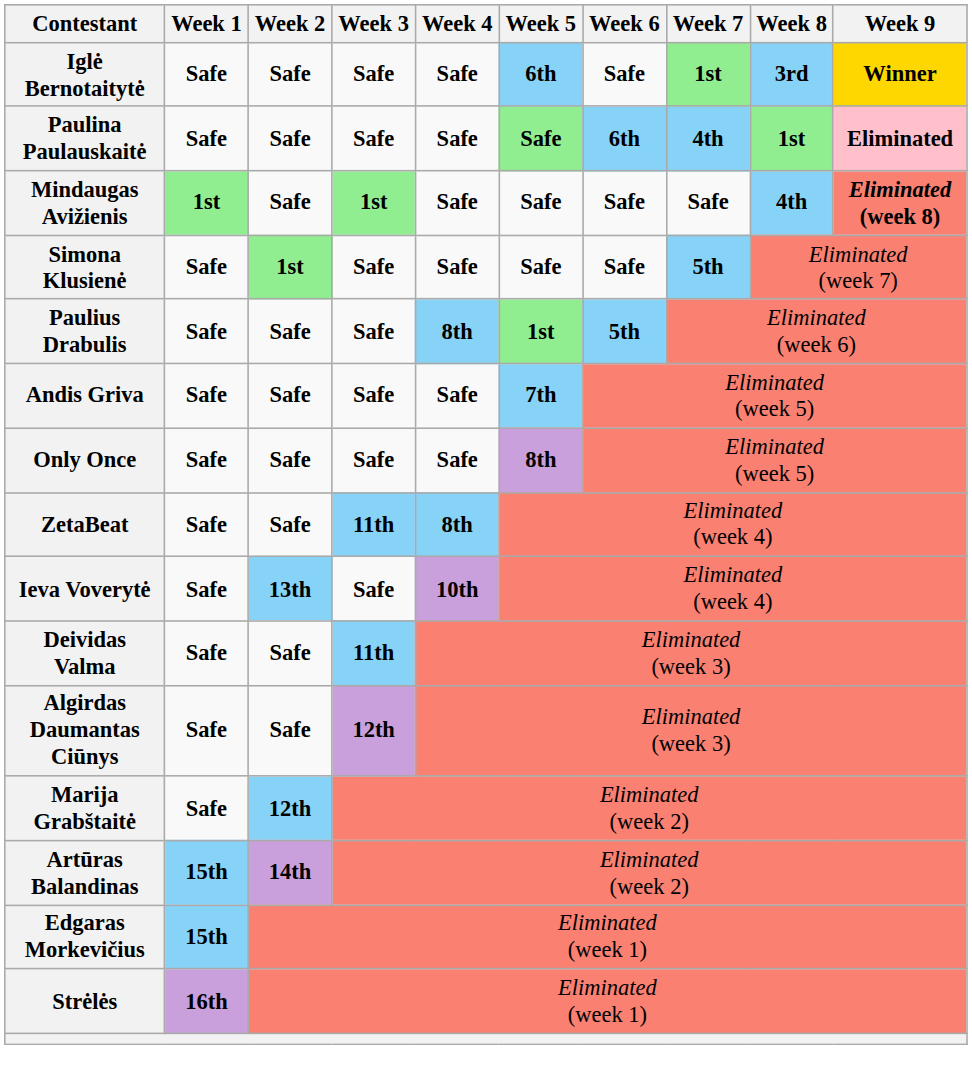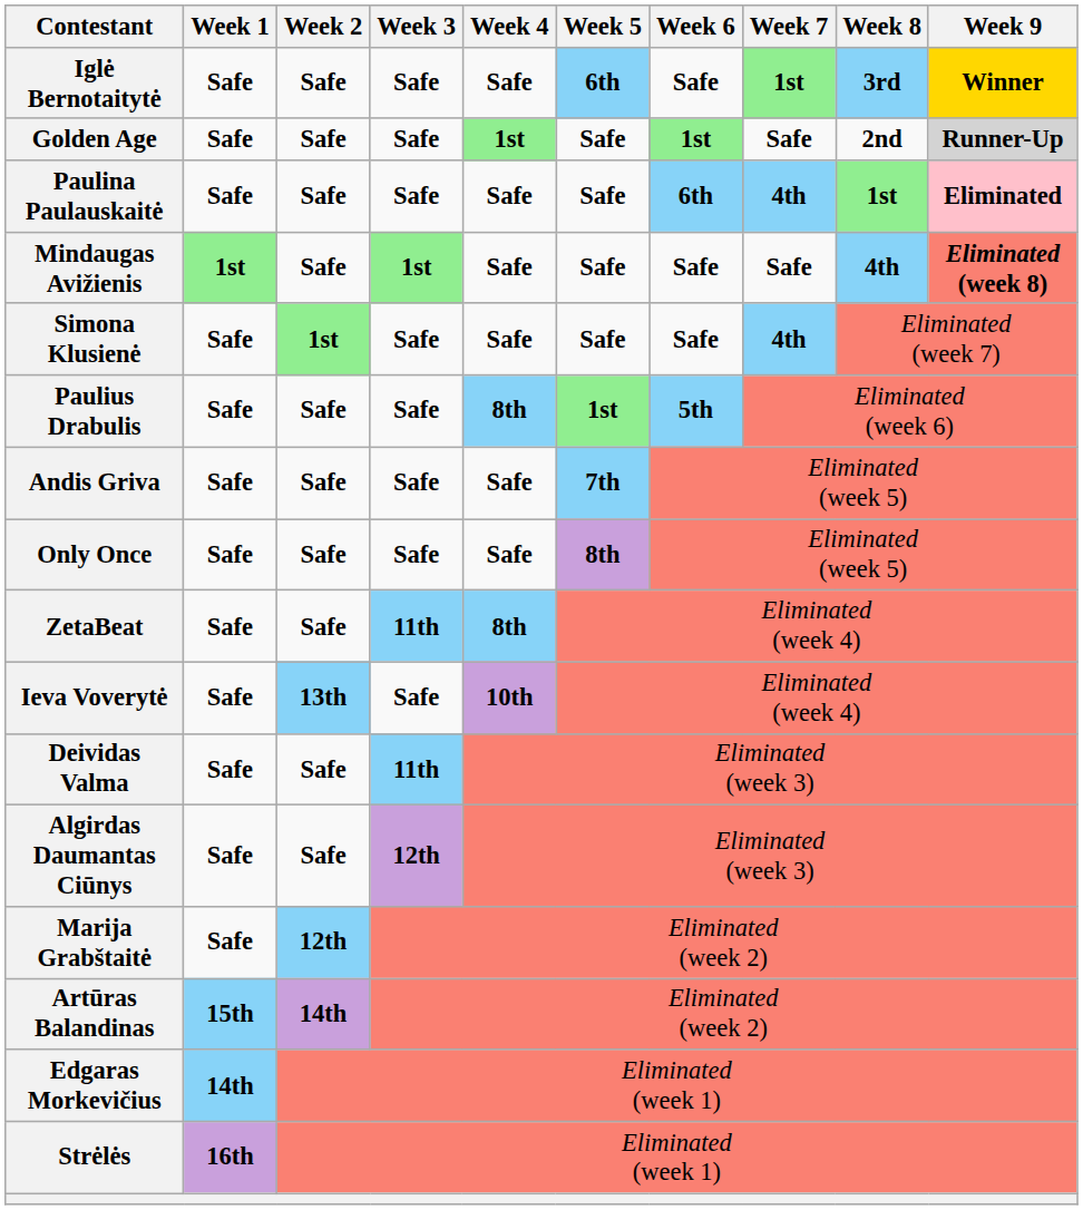 <table class="wikitable" style="text-align:center; font-size:89%">
 <tr>
 <th style="width:11%" scope="col">Contestant</th>
 <th style="width:7%" scope="col">Week 1</th>
 <th style="width:7%" scope="col">Week 2</th>
 <th style="width:7%" scope="col">Week 3</th>
 <th style="width:7%" scope="col">Week 4</th>
 <th style="width:7%" scope="col">Week 5</th>
 <th style="width:7%" scope="col">Week 6</th>
 <th style="width:7%" scope="col">Week 7</th>
 <th style="width:7%" scope="col">Week 8</th>
 <th style="width:7%" scope="col">Week 9</th>
 </tr>
 <tr>
 <th scope="row">Iglė Bernotaitytė</th>
 <td><strong>Safe</strong></td>
 <td><strong>Safe</strong></td>
 <td><strong>Safe</strong></td>
 <td><strong>Safe</strong></td>
 <td bgcolor="#87D3F8"><strong>6th</strong></td>
 <td><strong>Safe</strong></td>
 <td bgcolor="lightgreen"><strong>1st</strong></td>
 <td bgcolor="#87D3F8"><strong>3rd</strong></td>
 <td bgcolor="gold"><strong>Winner</strong></td>
 </tr>
 <tr>
+<th scope="row">Golden Age</th>
+<td><strong>Safe</strong></td>
+<td><strong>Safe</strong></td>
+<td><strong>Safe</strong></td>
+<td bgcolor="lightgreen"><strong>1st</strong></td>
+<td><strong>Safe</strong></td>
+<td bgcolor="lightgreen"><strong>1st</strong></td>
+<td><strong>Safe</strong></td>
+<td><strong>2nd</strong></td>
+<td bgcolor="lightgrey"><strong>Runner-Up</strong></td>
+</tr>
+<tr>
 <th scope="row">Paulina Paulauskaitė</th>
 <td><strong>Safe</strong></td>
 <td><strong>Safe</strong></td>
 <td><strong>Safe</strong></td>
 <td><strong>Safe</strong></td>
-<td style="background: lightgreen;"><strong>Safe</strong></td>
+<td><strong>Safe</strong></td>
 <td bgcolor="#87D3F8"><strong>6th</strong></td>
 <td bgcolor="#87D3F8"><strong>4th</strong></td>
 <td bgcolor="lightgreen"><strong>1st</strong></td>
 <td bgcolor="pink"><strong>Eliminated</strong></td>
 </tr>
 <tr>
 <th scope="row">Mindaugas Avižienis</th>
 <td bgcolor="lightgreen"><strong>1st</strong></td>
 <td><strong>Safe</strong></td>
 <td bgcolor="lightgreen"><strong>1st</strong></td>
 <td><strong>Safe</strong></td>
 <td><strong>Safe</strong></td>
 <td><strong>Safe</strong></td>
 <td><strong>Safe</strong></td>
 <td bgcolor="#87D3F8"><strong>4th</strong></td>
 <td bgcolor="salmon" colspan=1><strong><em>Eliminated</em><br>(week 8)</strong></td>
 </tr>
 <tr>
 <th scope="row">Simona Klusienė</th>
 <td><strong>Safe</strong></td>
 <td bgcolor="lightgreen"><strong>1st</strong></td>
 <td><strong>Safe</strong></td>
 <td><strong>Safe</strong></td>
 <td><strong>Safe</strong></td>
 <td><strong>Safe</strong></td>
-<td bgcolor="#87D3F8"><strong>5th</strong></td>
+<td bgcolor="#87D3F8"><strong>4th</strong></td>
 <td bgcolor="salmon" colspan=2><em>Eliminated</em><br>(week 7)</td>
 </tr>
 <tr>
 <th scope="row">Paulius Drabulis</th>
 <td><strong>Safe</strong></td>
 <td><strong>Safe</strong></td>
 <td><strong>Safe</strong></td>
 <td bgcolor="#87D3F8"><strong>8th</strong></td>
 <td bgcolor="lightgreen"><strong>1st</strong></td>
 <td bgcolor="#87D3F8"><strong>5th</strong></td>
 <td bgcolor="salmon" colspan=3><em>Eliminated</em><br>(week 6)</td>
 </tr>
 <tr>
 <th scope="row">Andis Griva</th>
 <td><strong>Safe</strong></td>
 <td><strong>Safe</strong></td>
 <td><strong>Safe</strong></td>
 <td><strong>Safe</strong></td>
 <td bgcolor="#87D3F8"><strong>7th</strong></td>
 <td bgcolor="salmon" colspan=4><em>Eliminated</em><br>(week 5)</td>
 </tr>
 <tr>
 <th scope="row">Only Once</th>
 <td><strong>Safe</strong></td>
 <td><strong>Safe</strong></td>
 <td><strong>Safe</strong></td>
 <td><strong>Safe</strong></td>
 <td bgcolor="#C9A0DC"><strong>8th</strong></td>
 <td bgcolor="salmon" colspan=4><em>Eliminated</em><br>(week 5)</td>
 </tr>
 <tr>
 <th scope="row">ZetaBeat</th>
 <td><strong>Safe</strong></td>
 <td><strong>Safe</strong></td>
 <td bgcolor="#87D3F8"><strong>11th</strong></td>
 <td bgcolor="#87D3F8"><strong>8th</strong></td>
 <td bgcolor="salmon" colspan=5><em>Eliminated</em><br>(week 4)</td>
 </tr>
 <tr>
 <th scope="row">Ieva Voverytė</th>
 <td><strong>Safe</strong></td>
 <td bgcolor="#87D3F8"><strong>13th</strong></td>
 <td><strong>Safe</strong></td>
 <td bgcolor="#C9A0DC"><strong>10th</strong></td>
 <td bgcolor="salmon" colspan=5><em>Eliminated</em><br>(week 4)</td>
 </tr>
 <tr>
 <th scope="row">Deividas Valma</th>
 <td><strong>Safe</strong></td>
 <td><strong>Safe</strong></td>
 <td bgcolor="#87D3F8"><strong>11th</strong></td>
 <td bgcolor="salmon" colspan=6><em>Eliminated</em><br>(week 3)</td>
 </tr>
 <tr>
 <th scope="row">Algirdas Daumantas Ciūnys</th>
 <td><strong>Safe</strong></td>
 <td><strong>Safe</strong></td>
 <td bgcolor="#C9A0DC"><strong>12th</strong></td>
 <td bgcolor="salmon" colspan=6><em>Eliminated</em><br>(week 3)</td>
 </tr>
 <tr>
 <th scope="row">Marija Grabštaitė</th>
 <td><strong>Safe</strong></td>
 <td bgcolor="#87D3F8"><strong>12th</strong></td>
 <td bgcolor="salmon" colspan=7><em>Eliminated</em><br>(week 2)</td>
 </tr>
 <tr>
 <th scope="row">Artūras Balandinas</th>
 <td bgcolor="#87D3F8"><strong>15th</strong></td>
 <td bgcolor="#C9A0DC"><strong>14th</strong></td>
 <td bgcolor="salmon" colspan=7><em>Eliminated</em><br>(week 2)</td>
 </tr>
 <tr>
 <th scope="row">Edgaras Morkevičius</th>
-<td bgcolor="#87D3F8"><strong>15th</strong></td>
+<td bgcolor="#87D3F8"><strong>14th</strong></td>
 <td bgcolor="salmon" colspan=8><em>Eliminated</em><br>(week 1)</td>
 </tr>
 <tr>
 <th scope="row">Strėlės</th>
 <td bgcolor="#C9A0DC"><strong>16th</strong></td>
 <td bgcolor="salmon" colspan=8><em>Eliminated</em><br>(week 1)</td>
 </tr>
 <tr>
 <th colspan="10"></th>
 </tr>
 </table>
